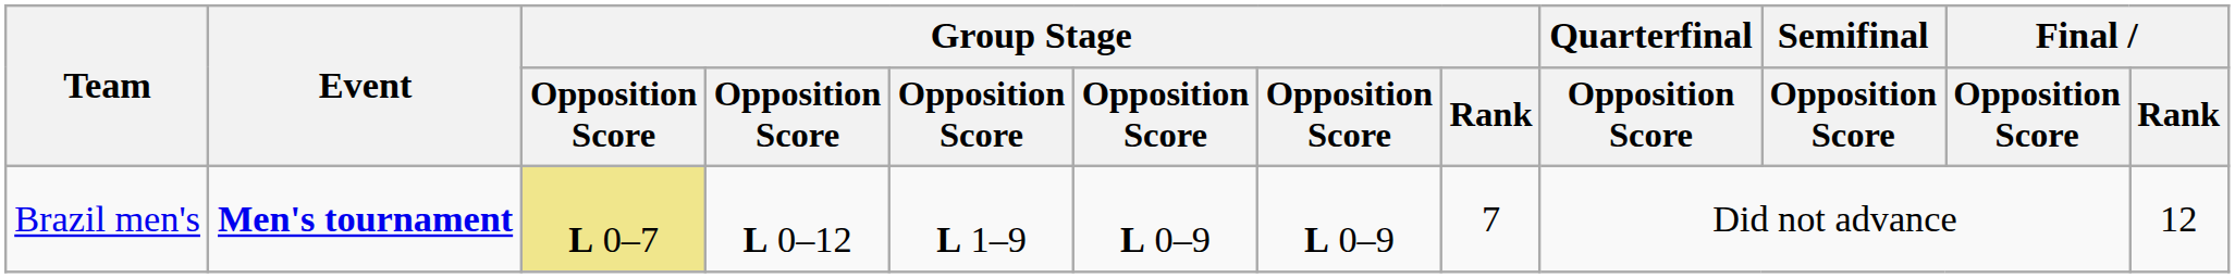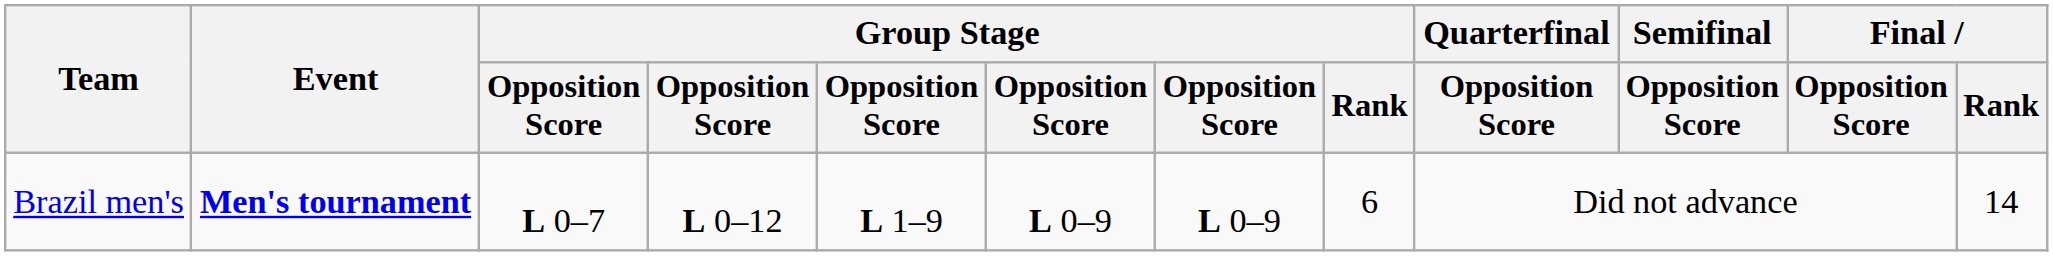 <table class="wikitable" style="font-size:90%">
 <tr>
 <th rowspan=2>Team</th>
 <th rowspan=2>Event</th>
 <th colspan=6>Group Stage</th>
 <th>Quarterfinal</th>
 <th>Semifinal</th>
 <th colspan=2>Final / </th>
 </tr>
 <tr style="font-size:95%">
 <th>Opposition<br>Score</th>
 <th>Opposition<br>Score</th>
 <th>Opposition<br>Score</th>
 <th>Opposition<br>Score</th>
 <th>Opposition<br>Score</th>
 <th>Rank</th>
 <th>Opposition<br>Score</th>
 <th>Opposition<br>Score</th>
 <th>Opposition<br>Score</th>
 <th>Rank</th>
 </tr>
 <tr align=center>
 <td align=left><a href='#'>Brazil men's</a></td>
 <td align=left><strong><a href='#'>Men's tournament</a></strong></td>
-<td style="background: khaki;"><br><strong>L</strong> 0–7</td>
+<td><br><strong>L</strong> 0–7</td>
 <td><br><strong>L</strong> 0–12</td>
 <td><br><strong>L</strong> 1–9</td>
 <td><br><strong>L</strong> 0–9</td>
 <td><br><strong>L</strong> 0–9</td>
-<td>7</td>
+<td>6</td>
 <td colspan=3>Did not advance</td>
-<td>12</td>
+<td>14</td>
 </tr>
 </table>
